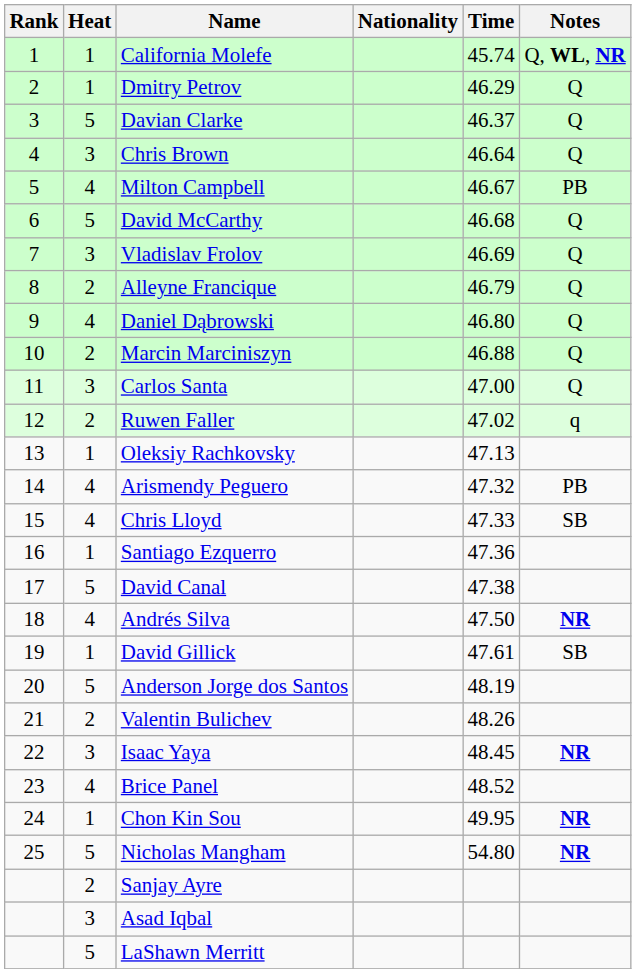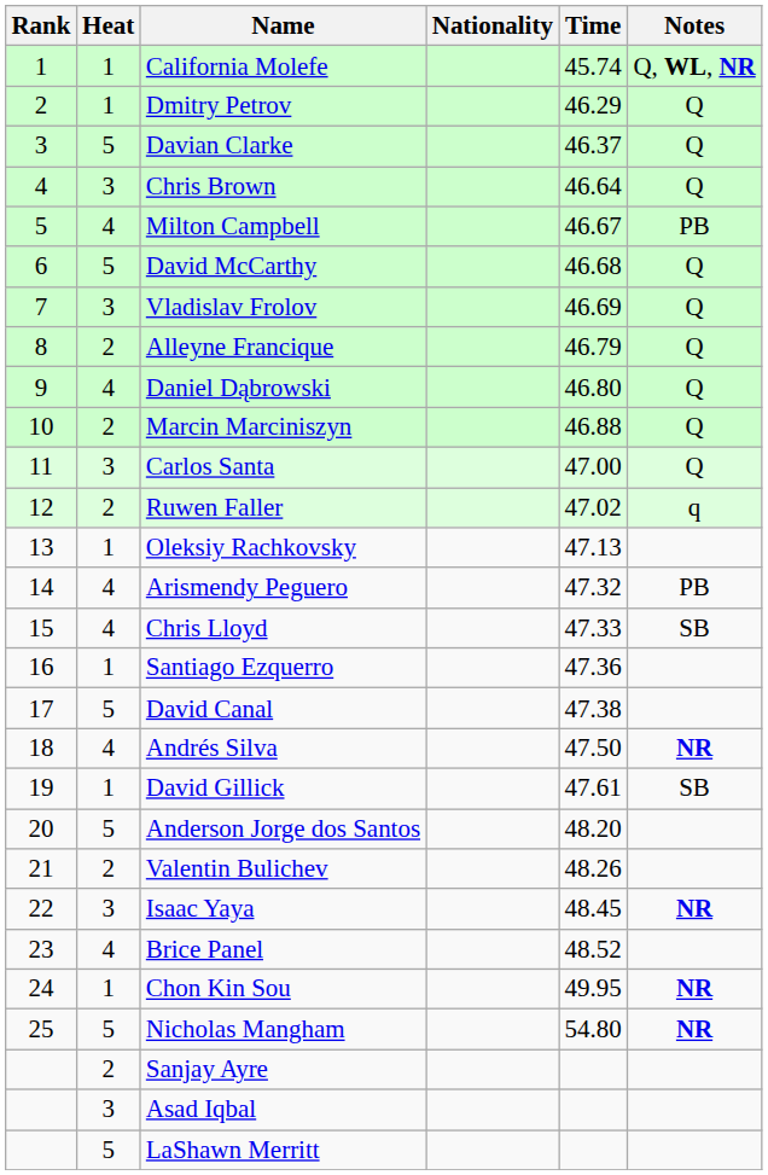 <table class="wikitable sortable" style="text-align:center">
 <tr>
 <th>Rank</th>
 <th>Heat</th>
 <th>Name</th>
 <th>Nationality</th>
 <th>Time</th>
 <th>Notes</th>
 </tr>
 <tr bgcolor=ccffcc>
 <td>1</td>
 <td>1</td>
 <td align="left"><a href='#'>California Molefe</a></td>
 <td align=left></td>
 <td>45.74</td>
 <td>Q, <strong>WL</strong>, <strong><a href='#'>NR</a></strong></td>
 </tr>
 <tr bgcolor=ccffcc>
 <td>2</td>
 <td>1</td>
 <td align="left"><a href='#'>Dmitry Petrov</a></td>
 <td align=left></td>
 <td>46.29</td>
 <td>Q</td>
 </tr>
 <tr bgcolor=ccffcc>
 <td>3</td>
 <td>5</td>
 <td align="left"><a href='#'>Davian Clarke</a></td>
 <td align=left></td>
 <td>46.37</td>
 <td>Q</td>
 </tr>
 <tr bgcolor=ccffcc>
 <td>4</td>
 <td>3</td>
 <td align="left"><a href='#'>Chris Brown</a></td>
 <td align=left></td>
 <td>46.64</td>
 <td>Q</td>
 </tr>
 <tr bgcolor=ccffcc>
 <td>5</td>
 <td>4</td>
 <td align="left"><a href='#'>Milton Campbell</a></td>
 <td align=left></td>
 <td>46.67</td>
 <td>PB</td>
 </tr>
 <tr bgcolor=ccffcc>
 <td>6</td>
 <td>5</td>
 <td align="left"><a href='#'>David McCarthy</a></td>
 <td align=left></td>
 <td>46.68</td>
 <td>Q</td>
 </tr>
 <tr bgcolor=ccffcc>
 <td>7</td>
 <td>3</td>
 <td align="left"><a href='#'>Vladislav Frolov</a></td>
 <td align=left></td>
 <td>46.69</td>
 <td>Q</td>
 </tr>
 <tr bgcolor=ccffcc>
 <td>8</td>
 <td>2</td>
 <td align="left"><a href='#'>Alleyne Francique</a></td>
 <td align=left></td>
 <td>46.79</td>
 <td>Q</td>
 </tr>
 <tr bgcolor=ccffcc>
 <td>9</td>
 <td>4</td>
 <td align="left"><a href='#'>Daniel Dąbrowski</a></td>
 <td align=left></td>
 <td>46.80</td>
 <td>Q</td>
 </tr>
 <tr bgcolor=ccffcc>
 <td>10</td>
 <td>2</td>
 <td align="left"><a href='#'>Marcin Marciniszyn</a></td>
 <td align=left></td>
 <td>46.88</td>
 <td>Q</td>
 </tr>
 <tr bgcolor=ddffdd>
 <td>11</td>
 <td>3</td>
 <td align="left"><a href='#'>Carlos Santa</a></td>
 <td align=left></td>
 <td>47.00</td>
 <td>Q</td>
 </tr>
 <tr bgcolor=ddffdd>
 <td>12</td>
 <td>2</td>
 <td align="left"><a href='#'>Ruwen Faller</a></td>
 <td align=left></td>
 <td>47.02</td>
 <td>q</td>
 </tr>
 <tr>
 <td>13</td>
 <td>1</td>
 <td align="left"><a href='#'>Oleksiy Rachkovsky</a></td>
 <td align=left></td>
 <td>47.13</td>
 <td></td>
 </tr>
 <tr>
 <td>14</td>
 <td>4</td>
 <td align="left"><a href='#'>Arismendy Peguero</a></td>
 <td align=left></td>
 <td>47.32</td>
 <td>PB</td>
 </tr>
 <tr>
 <td>15</td>
 <td>4</td>
 <td align="left"><a href='#'>Chris Lloyd</a></td>
 <td align=left></td>
 <td>47.33</td>
 <td>SB</td>
 </tr>
 <tr>
 <td>16</td>
 <td>1</td>
 <td align="left"><a href='#'>Santiago Ezquerro</a></td>
 <td align=left></td>
 <td>47.36</td>
 <td></td>
 </tr>
 <tr>
 <td>17</td>
 <td>5</td>
 <td align="left"><a href='#'>David Canal</a></td>
 <td align=left></td>
 <td>47.38</td>
 <td></td>
 </tr>
 <tr>
 <td>18</td>
 <td>4</td>
 <td align="left"><a href='#'>Andrés Silva</a></td>
 <td align=left></td>
 <td>47.50</td>
 <td><strong><a href='#'>NR</a></strong></td>
 </tr>
 <tr>
 <td>19</td>
 <td>1</td>
 <td align="left"><a href='#'>David Gillick</a></td>
 <td align=left></td>
 <td>47.61</td>
 <td>SB</td>
 </tr>
 <tr>
 <td>20</td>
 <td>5</td>
 <td align="left"><a href='#'>Anderson Jorge dos Santos</a></td>
 <td align=left></td>
-<td>48.19</td>
+<td>48.20</td>
 <td></td>
 </tr>
 <tr>
 <td>21</td>
 <td>2</td>
 <td align="left"><a href='#'>Valentin Bulichev</a></td>
 <td align=left></td>
 <td>48.26</td>
 <td></td>
 </tr>
 <tr>
 <td>22</td>
 <td>3</td>
 <td align="left"><a href='#'>Isaac Yaya</a></td>
 <td align=left></td>
 <td>48.45</td>
 <td><strong><a href='#'>NR</a></strong></td>
 </tr>
 <tr>
 <td>23</td>
 <td>4</td>
 <td align="left"><a href='#'>Brice Panel</a></td>
 <td align=left></td>
 <td>48.52</td>
 <td></td>
 </tr>
 <tr>
 <td>24</td>
 <td>1</td>
 <td align="left"><a href='#'>Chon Kin Sou</a></td>
 <td align=left></td>
 <td>49.95</td>
 <td><strong><a href='#'>NR</a></strong></td>
 </tr>
 <tr>
 <td>25</td>
 <td>5</td>
 <td align="left"><a href='#'>Nicholas Mangham</a></td>
 <td align=left></td>
 <td>54.80</td>
 <td><strong><a href='#'>NR</a></strong></td>
 </tr>
 <tr>
 <td></td>
 <td>2</td>
 <td align="left"><a href='#'>Sanjay Ayre</a></td>
 <td align=left></td>
 <td></td>
 <td></td>
 </tr>
 <tr>
 <td></td>
 <td>3</td>
 <td align="left"><a href='#'>Asad Iqbal</a></td>
 <td align=left></td>
 <td></td>
 <td></td>
 </tr>
 <tr>
 <td></td>
 <td>5</td>
 <td align="left"><a href='#'>LaShawn Merritt</a></td>
 <td align=left></td>
 <td></td>
 <td></td>
 </tr>
 </table>
